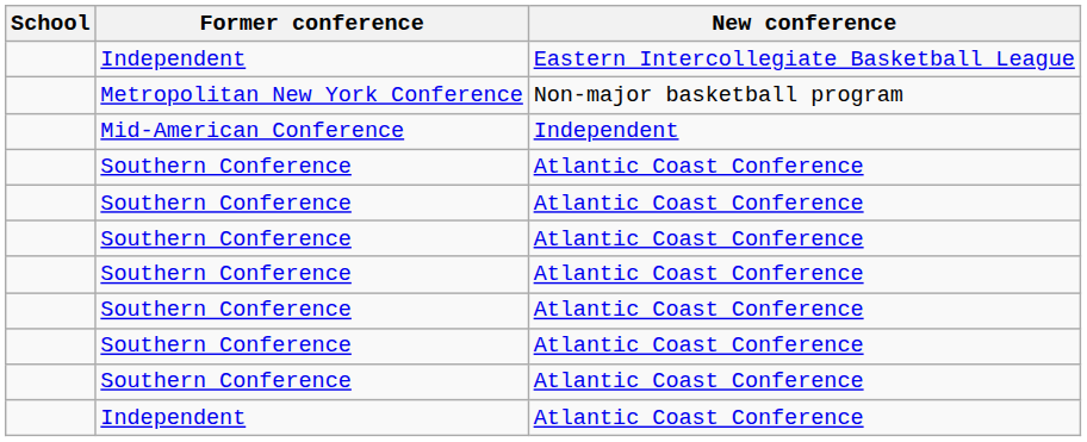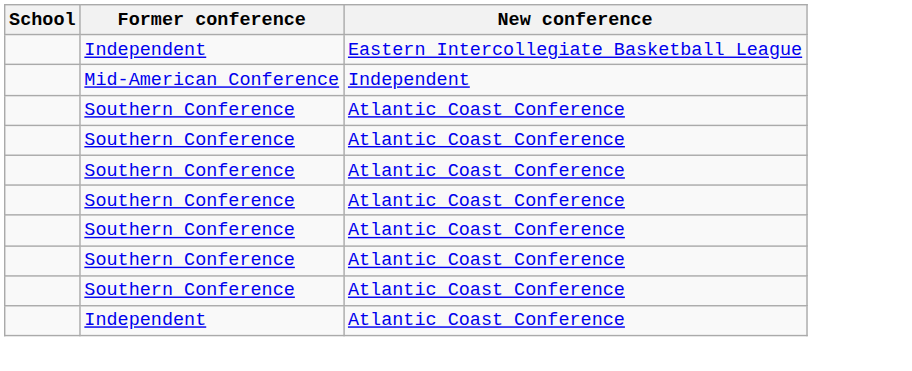 <table class="wikitable sortable">
 <tr>
 <th>School</th>
 <th>Former conference</th>
 <th>New conference</th>
 </tr>
 <tr>
 <td></td>
 <td><a href='#'>Independent</a></td>
 <td><a href='#'>Eastern Intercollegiate Basketball League</a></td>
-</tr>
-<tr>
-<td></td>
-<td><a href='#'>Metropolitan New York Conference</a></td>
-<td>Non-major basketball program</td>
 </tr>
 <tr>
 <td></td>
 <td><a href='#'>Mid-American Conference</a></td>
 <td><a href='#'>Independent</a></td>
 </tr>
 <tr>
 <td></td>
 <td><a href='#'>Southern Conference</a></td>
 <td><a href='#'>Atlantic Coast Conference</a></td>
 </tr>
 <tr>
 <td></td>
 <td><a href='#'>Southern Conference</a></td>
 <td><a href='#'>Atlantic Coast Conference</a></td>
 </tr>
 <tr>
 <td></td>
 <td><a href='#'>Southern Conference</a></td>
 <td><a href='#'>Atlantic Coast Conference</a></td>
 </tr>
 <tr>
 <td></td>
 <td><a href='#'>Southern Conference</a></td>
 <td><a href='#'>Atlantic Coast Conference</a></td>
 </tr>
 <tr>
 <td></td>
 <td><a href='#'>Southern Conference</a></td>
 <td><a href='#'>Atlantic Coast Conference</a></td>
 </tr>
 <tr>
 <td></td>
 <td><a href='#'>Southern Conference</a></td>
 <td><a href='#'>Atlantic Coast Conference</a></td>
 </tr>
 <tr>
 <td></td>
 <td><a href='#'>Southern Conference</a></td>
 <td><a href='#'>Atlantic Coast Conference</a></td>
 </tr>
 <tr>
 <td></td>
 <td><a href='#'>Independent</a></td>
 <td><a href='#'>Atlantic Coast Conference</a></td>
 </tr>
 </table>
